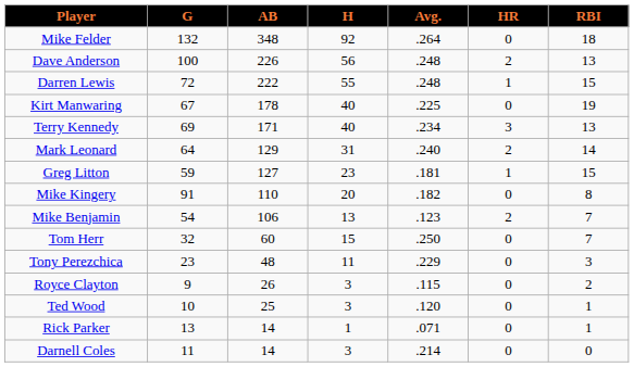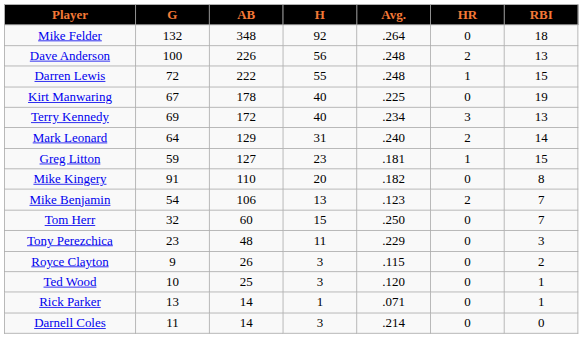 <table class="wikitable sortable">
 <tr>
 <th style="background:black;color:#f47937;" width="16%">Player</th>
 <th style="background:black;color:#f47937;" width="9%">G</th>
 <th style="background:black;color:#f47937;" width="9%">AB</th>
 <th style="background:black;color:#f47937;" width="9%">H</th>
 <th style="background:black;color:#f47937;" width="9%">Avg.</th>
 <th style="background:black;color:#f47937;" width="9%">HR</th>
 <th style="background:black;color:#f47937;" width="9%">RBI</th>
 </tr>
 <tr align="center">
 <td><a href='#'>Mike Felder</a></td>
 <td>132</td>
 <td>348</td>
 <td>92</td>
 <td>.264</td>
 <td>0</td>
 <td>18</td>
 </tr>
 <tr align=center>
 <td><a href='#'>Dave Anderson</a></td>
 <td>100</td>
 <td>226</td>
 <td>56</td>
 <td>.248</td>
 <td>2</td>
 <td>13</td>
 </tr>
 <tr align=center>
 <td><a href='#'>Darren Lewis</a></td>
 <td>72</td>
 <td>222</td>
 <td>55</td>
 <td>.248</td>
 <td>1</td>
 <td>15</td>
 </tr>
 <tr align=center>
 <td><a href='#'>Kirt Manwaring</a></td>
 <td>67</td>
 <td>178</td>
 <td>40</td>
 <td>.225</td>
 <td>0</td>
 <td>19</td>
 </tr>
 <tr align=center>
 <td><a href='#'>Terry Kennedy</a></td>
 <td>69</td>
-<td>171</td>
+<td>172</td>
 <td>40</td>
 <td>.234</td>
 <td>3</td>
 <td>13</td>
 </tr>
 <tr align=center>
 <td><a href='#'>Mark Leonard</a></td>
 <td>64</td>
 <td>129</td>
 <td>31</td>
 <td>.240</td>
 <td>2</td>
 <td>14</td>
 </tr>
 <tr align=center>
 <td><a href='#'>Greg Litton</a></td>
 <td>59</td>
 <td>127</td>
 <td>23</td>
 <td>.181</td>
 <td>1</td>
 <td>15</td>
 </tr>
 <tr align=center>
 <td><a href='#'>Mike Kingery</a></td>
 <td>91</td>
 <td>110</td>
 <td>20</td>
 <td>.182</td>
 <td>0</td>
 <td>8</td>
 </tr>
 <tr align=center>
 <td><a href='#'>Mike Benjamin</a></td>
 <td>54</td>
 <td>106</td>
 <td>13</td>
 <td>.123</td>
 <td>2</td>
 <td>7</td>
 </tr>
 <tr align=center>
 <td><a href='#'>Tom Herr</a></td>
 <td>32</td>
 <td>60</td>
 <td>15</td>
 <td>.250</td>
 <td>0</td>
 <td>7</td>
 </tr>
 <tr align=center>
 <td><a href='#'>Tony Perezchica</a></td>
 <td>23</td>
 <td>48</td>
 <td>11</td>
 <td>.229</td>
 <td>0</td>
 <td>3</td>
 </tr>
 <tr align=center>
 <td><a href='#'>Royce Clayton</a></td>
 <td>9</td>
 <td>26</td>
 <td>3</td>
 <td>.115</td>
 <td>0</td>
 <td>2</td>
 </tr>
 <tr align=center>
 <td><a href='#'>Ted Wood</a></td>
 <td>10</td>
 <td>25</td>
 <td>3</td>
 <td>.120</td>
 <td>0</td>
 <td>1</td>
 </tr>
 <tr align=center>
 <td><a href='#'>Rick Parker</a></td>
 <td>13</td>
 <td>14</td>
 <td>1</td>
 <td>.071</td>
 <td>0</td>
 <td>1</td>
 </tr>
 <tr align=center>
 <td><a href='#'>Darnell Coles</a></td>
 <td>11</td>
 <td>14</td>
 <td>3</td>
 <td>.214</td>
 <td>0</td>
 <td>0</td>
 </tr>
 </table>
